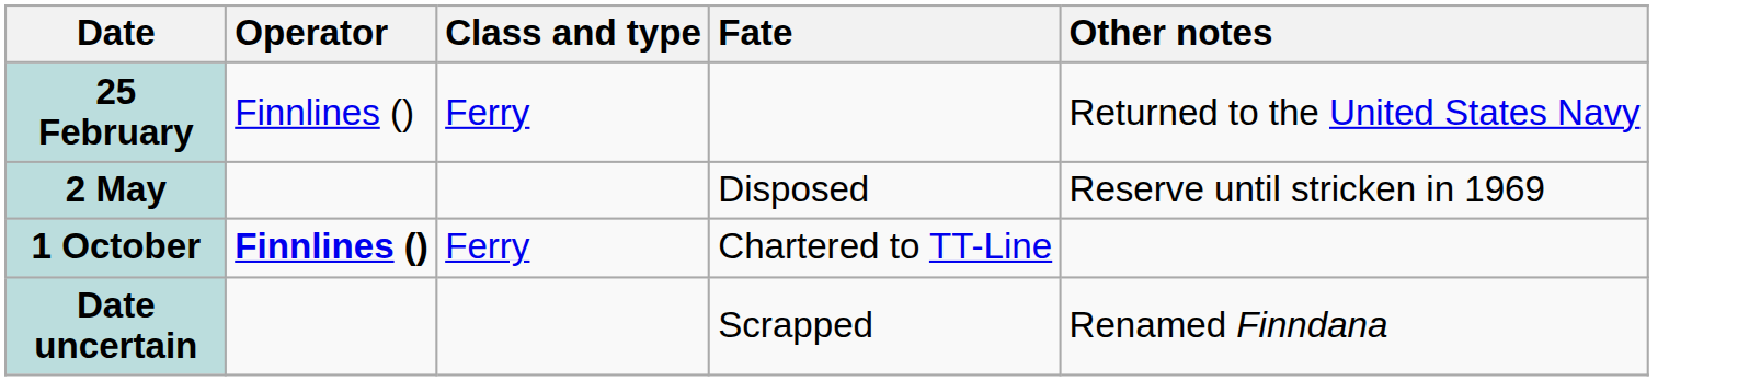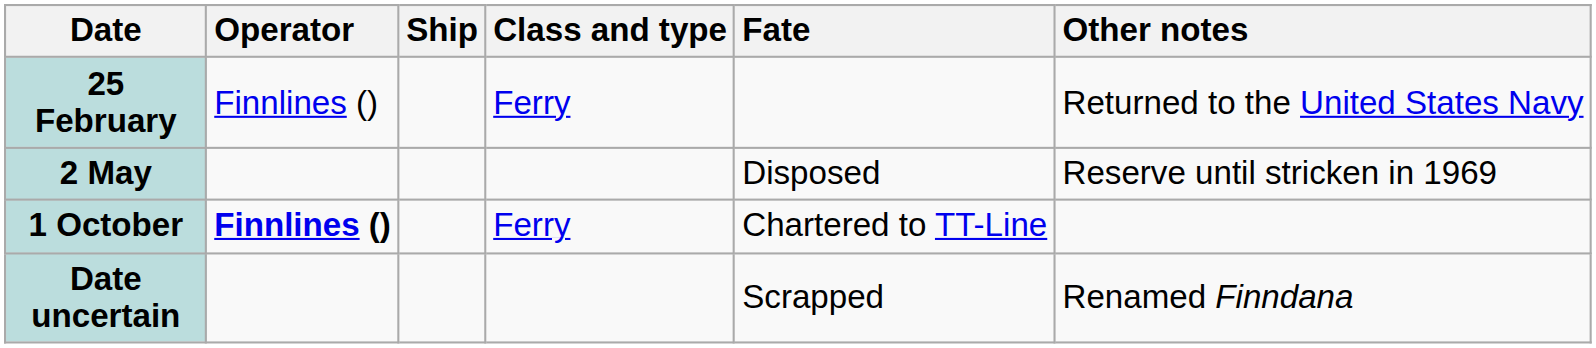 <table class="wikitable">
 <tr>
 <th width="90">Date</th>
 <th style="text-align: left;">Operator</th>
+<th style="text-align: left;">Ship</th>
 <th style="text-align: left;">Class and type</th>
 <th style="text-align: left;">Fate</th>
 <th style="text-align: left;">Other notes</th>
 </tr>
 <tr>
 <th style="background: #bbdddd;">25 February</th>
 <td><a href='#'>Finnlines</a> ()</td>
+<td><strong></strong></td>
 <td><a href='#'>Ferry</a></td>
 <td></td>
 <td>Returned to the <a href='#'>United States Navy</a></td>
 </tr>
 <tr>
 <th style="background: #bbdddd;">2 May</th>
 <td></td>
+<td><strong></strong></td>
 <td></td>
 <td>Disposed</td>
 <td>Reserve until stricken in 1969</td>
 </tr>
 <tr>
 <th style="background: #bbdddd;">1 October</th>
 <td><strong><a href='#'>Finnlines</a> ()</strong></td>
+<td><strong></strong></td>
 <td><a href='#'>Ferry</a></td>
 <td>Chartered to <a href='#'>TT-Line</a></td>
 <td></td>
 </tr>
 <tr>
 <th style="background: #bbdddd;">Date uncertain</th>
 <td></td>
+<td><strong></strong></td>
 <td></td>
 <td>Scrapped</td>
 <td>Renamed <em>Finndana</em></td>
 </tr>
 </table>
